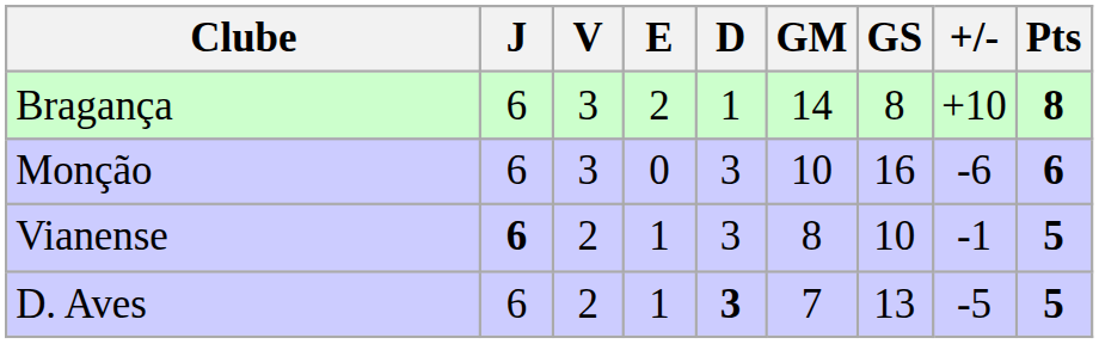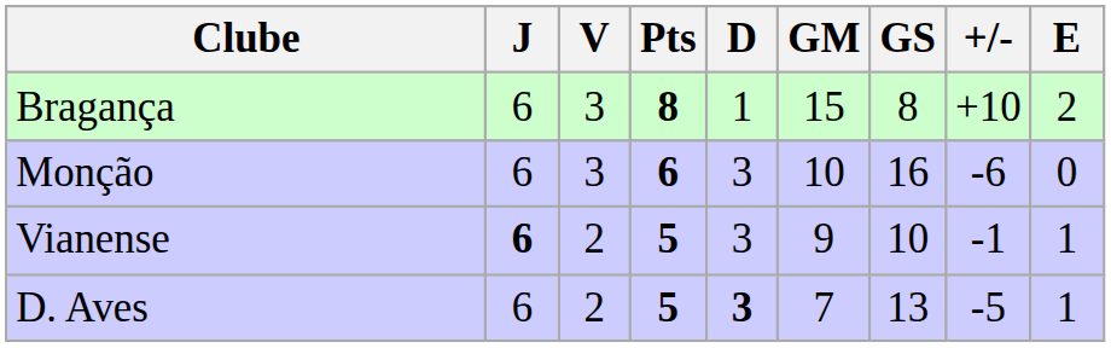 <table class="wikitable" style="text-align: center;">
 <tr>
 <th width=175>Clube</th>
 <th width=20>J</th>
 <th width=20>V</th>
-<th width=20>E</th>
+<th width=20>Pts</th>
 <th width=20>D</th>
 <th width=20>GM</th>
 <th width=20>GS</th>
 <th width=20>+/-</th>
-<th width=20>Pts</th>
+<th width=20>E</th>
 </tr>
 <tr bgcolor=#ccffcc>
 <td align=left>Bragança</td>
 <td>6</td>
 <td>3</td>
-<td>2</td>
+<td><strong>8</strong></td>
 <td>1</td>
-<td>14</td>
+<td>15</td>
 <td>8</td>
 <td>+10</td>
-<td><strong>8</strong></td>
+<td>2</td>
 </tr>
 <tr bgcolor=#ccccff>
 <td align=left>Monção</td>
 <td>6</td>
 <td>3</td>
-<td>0</td>
+<td><strong>6</strong></td>
 <td>3</td>
 <td>10</td>
 <td>16</td>
 <td>-6</td>
-<td><strong>6</strong></td>
+<td>0</td>
 </tr>
 <tr bgcolor=#ccccff>
 <td align=left>Vianense</td>
 <td><strong>6</strong></td>
 <td>2</td>
-<td>1</td>
+<td><strong>5</strong></td>
 <td>3</td>
-<td>8</td>
+<td>9</td>
 <td>10</td>
 <td>-1</td>
-<td><strong>5</strong></td>
+<td>1</td>
 </tr>
 <tr bgcolor=#ccccff>
 <td align=left>D. Aves</td>
 <td>6</td>
 <td>2</td>
-<td>1</td>
+<td><strong>5</strong></td>
 <td><strong>3</strong></td>
 <td>7</td>
 <td>13</td>
 <td>-5</td>
-<td><strong>5</strong></td>
+<td>1</td>
 </tr>
 </table>
